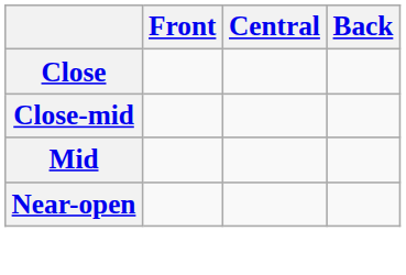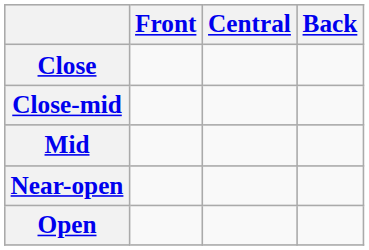 <table class="wikitable" style="text-align:center;">
 <tr>
 <th></th>
 <th><a href='#'>Front</a></th>
 <th><a href='#'>Central</a></th>
 <th><a href='#'>Back</a></th>
 </tr>
 <tr>
 <th><a href='#'>Close</a></th>
 <td></td>
 <td></td>
 <td></td>
 </tr>
 <tr>
 <th><a href='#'>Close-mid</a></th>
 <td></td>
 <td></td>
 <td></td>
 </tr>
 <tr>
 <th><a href='#'>Mid</a></th>
 <td></td>
 <td></td>
 <td></td>
 </tr>
 <tr>
 <th><a href='#'>Near-open</a></th>
 <td></td>
 <td></td>
 <td></td>
 </tr>
+<tr>
+<th><a href='#'>Open</a></th>
+<td></td>
+<td></td>
+<td></td>
+</tr>
 </table>
